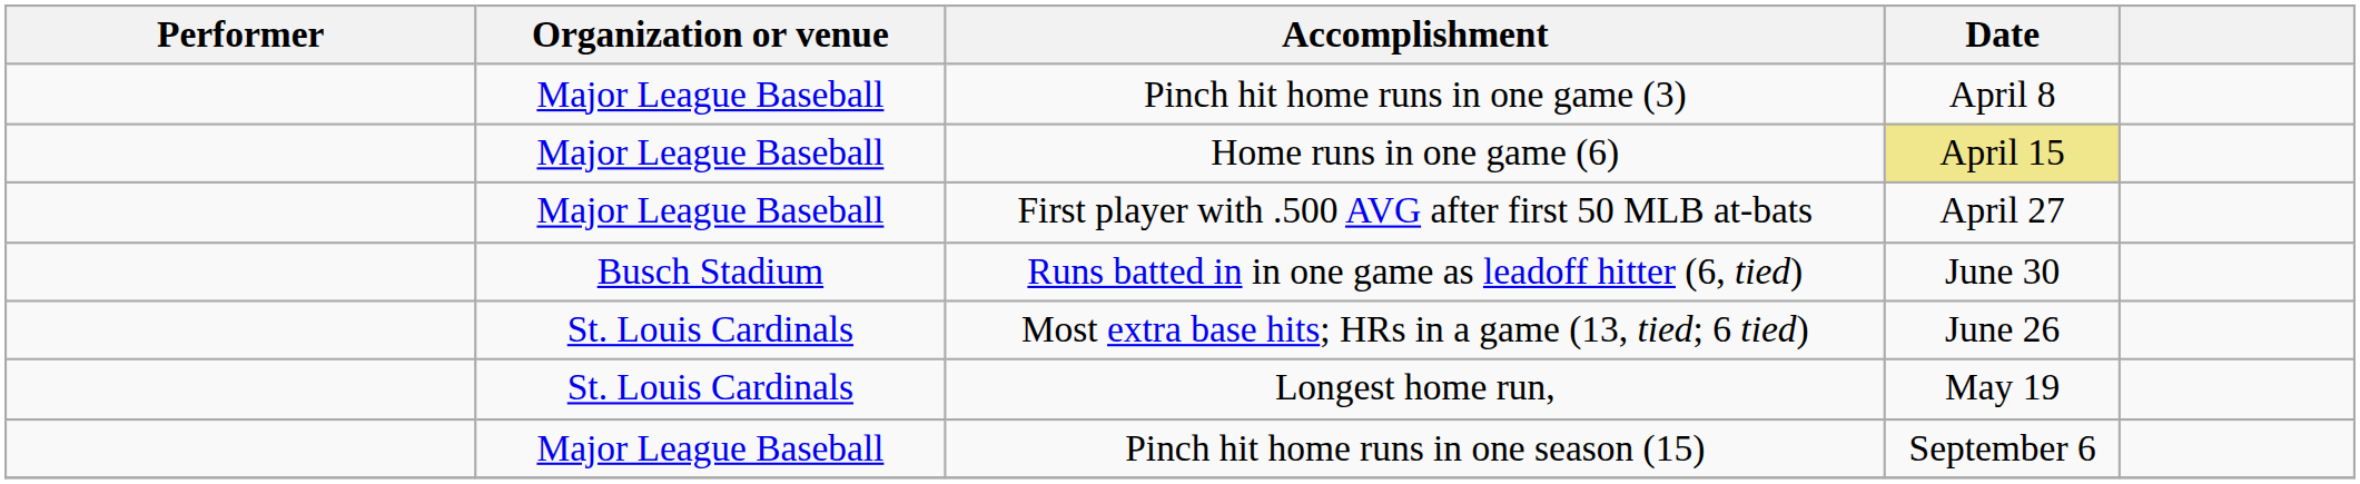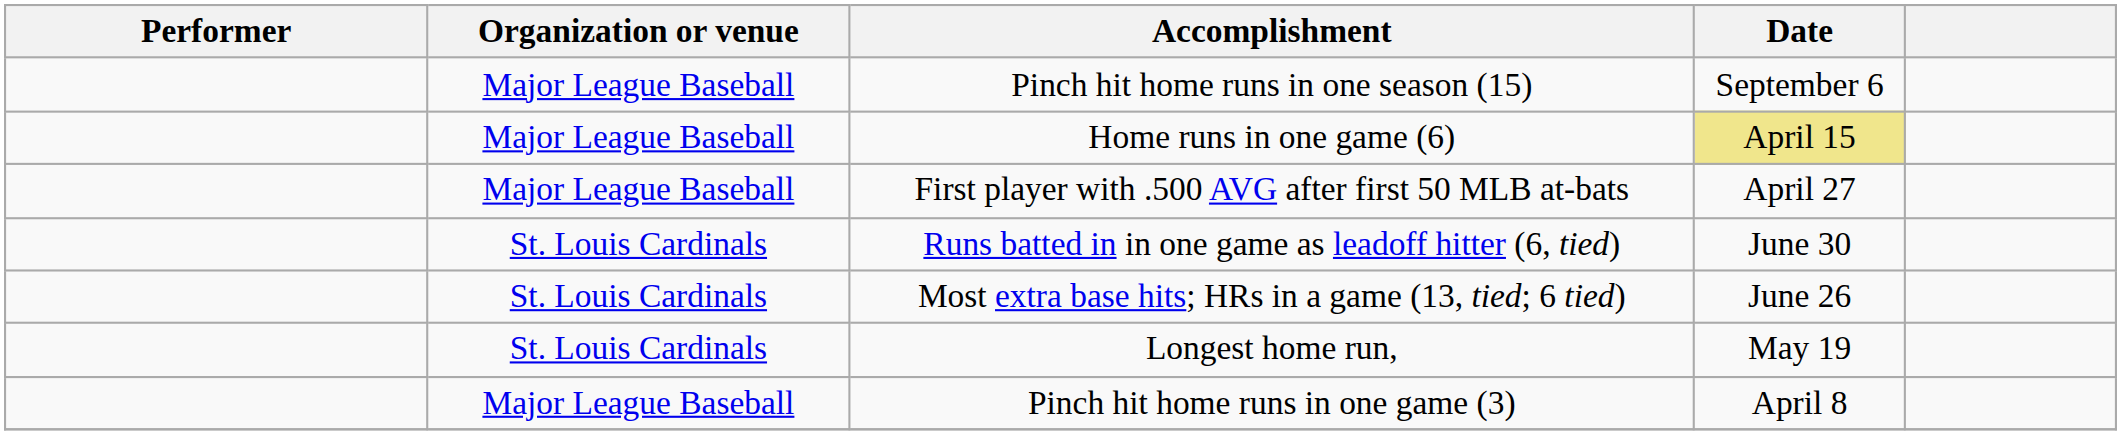 <table class="wikitable sortable" style="width:80%;">
 <tr align=center>
 <th style="width:20%;">Performer</th>
 <th style="width:20%;">Organization or venue</th>
 <th style="width:40%;">Accomplishment</th>
 <th style="width:10%;" data-sort-type="date">Date</th>
 <th style="width:10%;"></th>
 </tr>
 <tr align=center>
 <td></td>
 <td><a href='#'>Major League Baseball</a></td>
-<td>Pinch hit home runs in one game (3)</td>
-<td>April 8</td>
+<td>Pinch hit home runs in one season (15)</td>
+<td>September 6</td>
 <td></td>
 </tr>
 <tr align=center>
 <td></td>
 <td><a href='#'>Major League Baseball</a></td>
 <td>Home runs in one game (6)</td>
 <td style="background: khaki;">April 15</td>
 <td></td>
 </tr>
 <tr align=center>
 <td></td>
 <td><a href='#'>Major League Baseball</a></td>
 <td>First player with .500 <a href='#'>AVG</a> after first 50 MLB at-bats</td>
 <td>April 27</td>
 <td></td>
 </tr>
 <tr align=center>
 <td></td>
-<td><a href='#'>Busch Stadium</a></td>
+<td><a href='#'>St. Louis Cardinals</a></td>
 <td><a href='#'>Runs batted in</a> in one game as <a href='#'>leadoff hitter</a> (6, <em>tied</em>)</td>
 <td>June 30</td>
 <td></td>
 </tr>
 <tr align=center>
 <td></td>
 <td><a href='#'>St. Louis Cardinals</a></td>
 <td>Most <a href='#'>extra base hits</a>; HRs in a game (13, <em>tied</em>; 6 <em>tied</em>)</td>
 <td>June 26</td>
 <td></td>
 </tr>
 <tr align=center>
 <td></td>
 <td><a href='#'>St. Louis Cardinals</a></td>
 <td>Longest home run, </td>
 <td>May 19</td>
 <td></td>
 </tr>
 <tr align=center>
 <td></td>
 <td><a href='#'>Major League Baseball</a></td>
-<td>Pinch hit home runs in one season (15)</td>
-<td>September 6</td>
+<td>Pinch hit home runs in one game (3)</td>
+<td>April 8</td>
 <td></td>
 </tr>
 <tr>
 </tr>
 </table>
